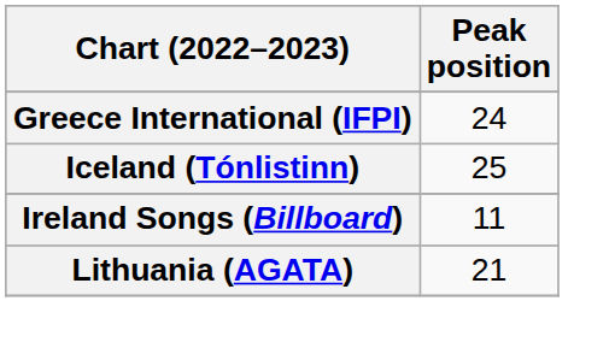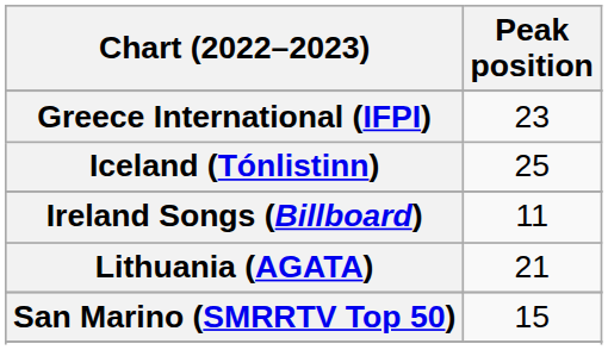 <table class="wikitable sortable plainrowheaders" style="text-align:center">
 <tr>
 <th scope="col">Chart (2022–2023)</th>
 <th scope="col">Peak<br>position</th>
 </tr>
 <tr>
 </tr>
 <tr>
 </tr>
 <tr>
 </tr>
 <tr>
 </tr>
 <tr>
 </tr>
 <tr>
 </tr>
 <tr>
 </tr>
 <tr>
 </tr>
 <tr>
 <th scope="row">Greece International (<a href='#'>IFPI</a>)</th>
-<td>24</td>
+<td>23</td>
 </tr>
 <tr>
 <th scope="row">Iceland (<a href='#'>Tónlistinn</a>)</th>
 <td>25</td>
 </tr>
 <tr>
 </tr>
 <tr>
 <th scope="row">Ireland Songs (<em><a href='#'>Billboard</a></em>)</th>
 <td>11</td>
 </tr>
 <tr>
 <th scope="row">Lithuania (<a href='#'>AGATA</a>)</th>
 <td>21</td>
 </tr>
 <tr>
 </tr>
 <tr>
 </tr>
 <tr>
 </tr>
 <tr>
 </tr>
 <tr>
+<th scope="row">San Marino (<a href='#'>SMRRTV Top 50</a>)</th>
+<td>15</td>
+</tr>
+<tr>
 </tr>
 <tr>
 </tr>
 <tr>
 </tr>
 <tr>
 </tr>
 <tr>
 </tr>
 <tr>
 </tr>
 <tr>
 </tr>
 </table>
